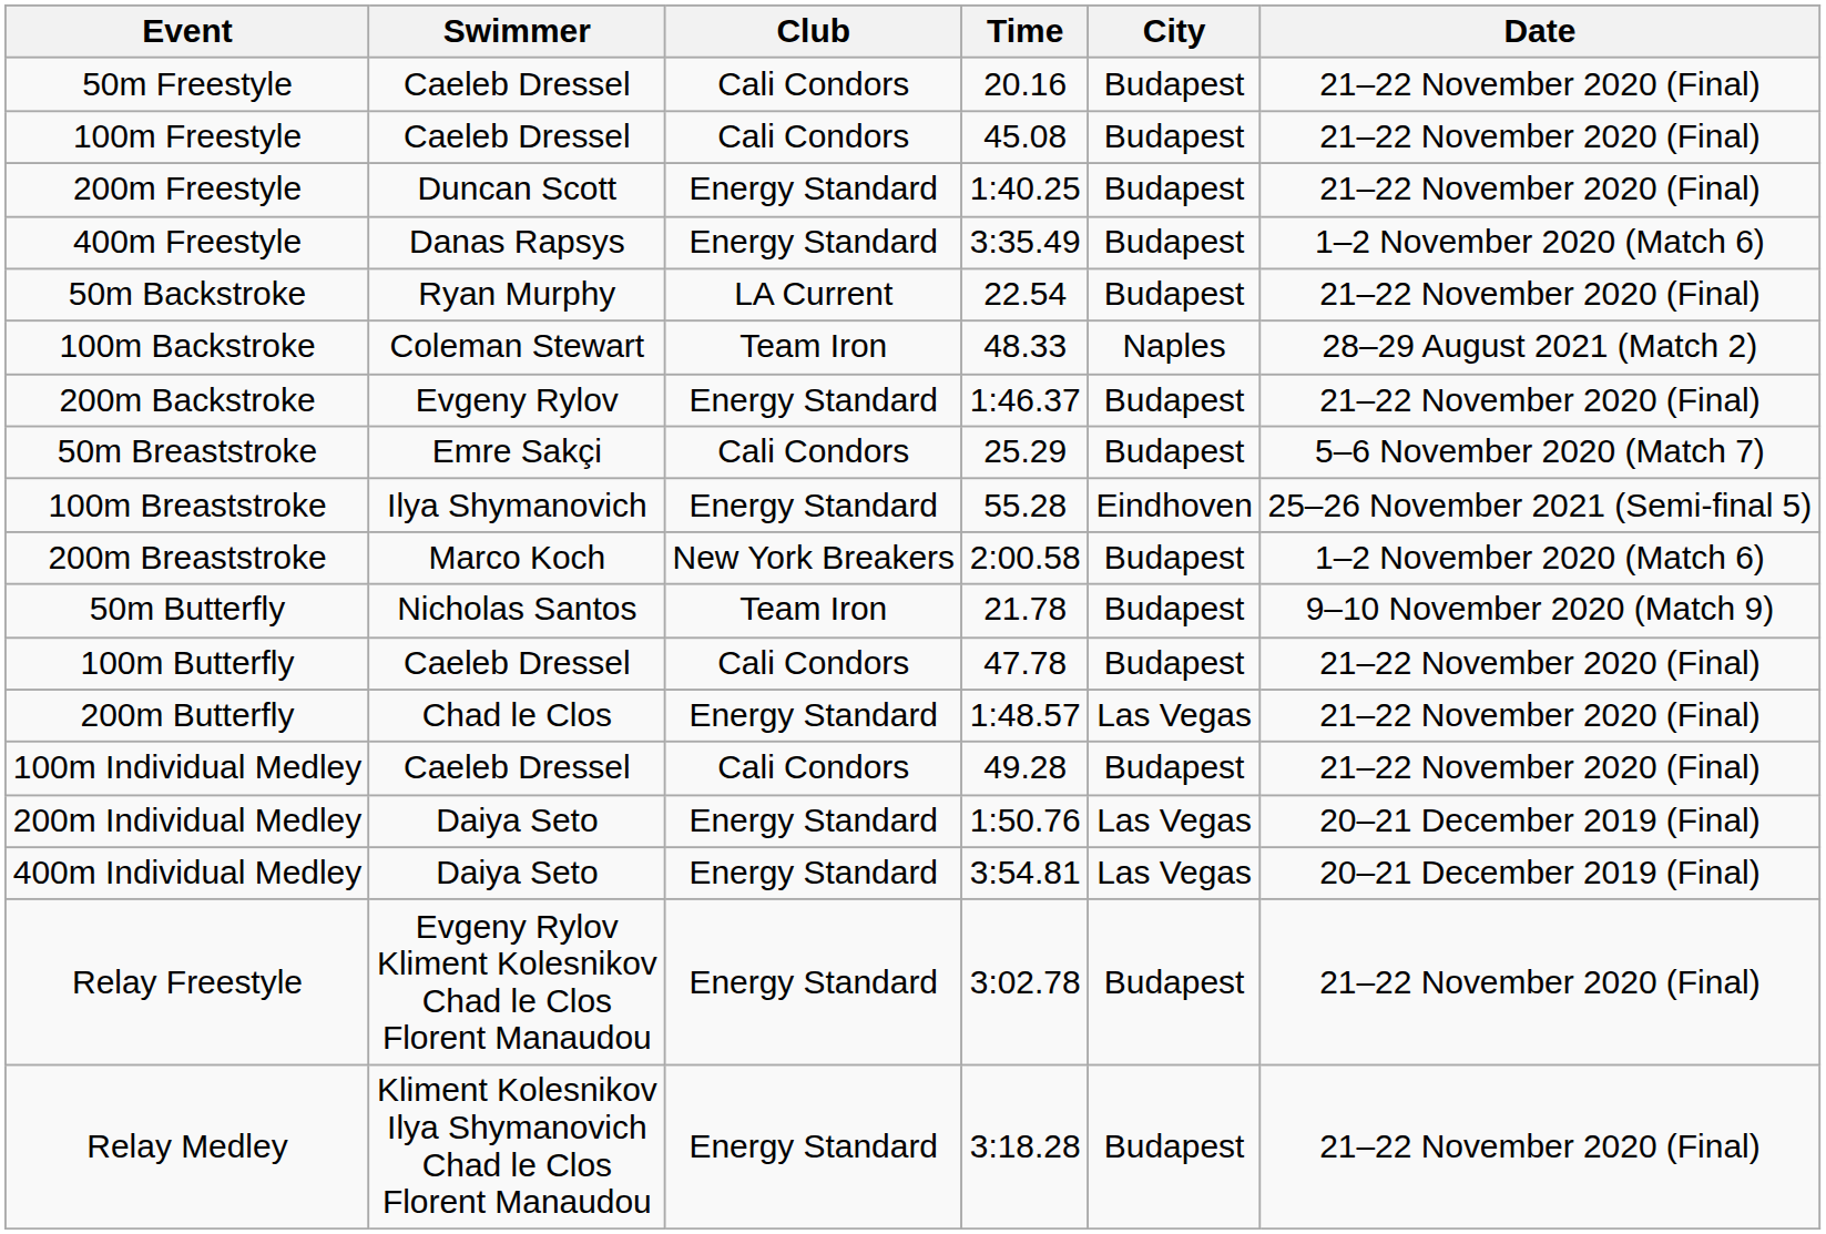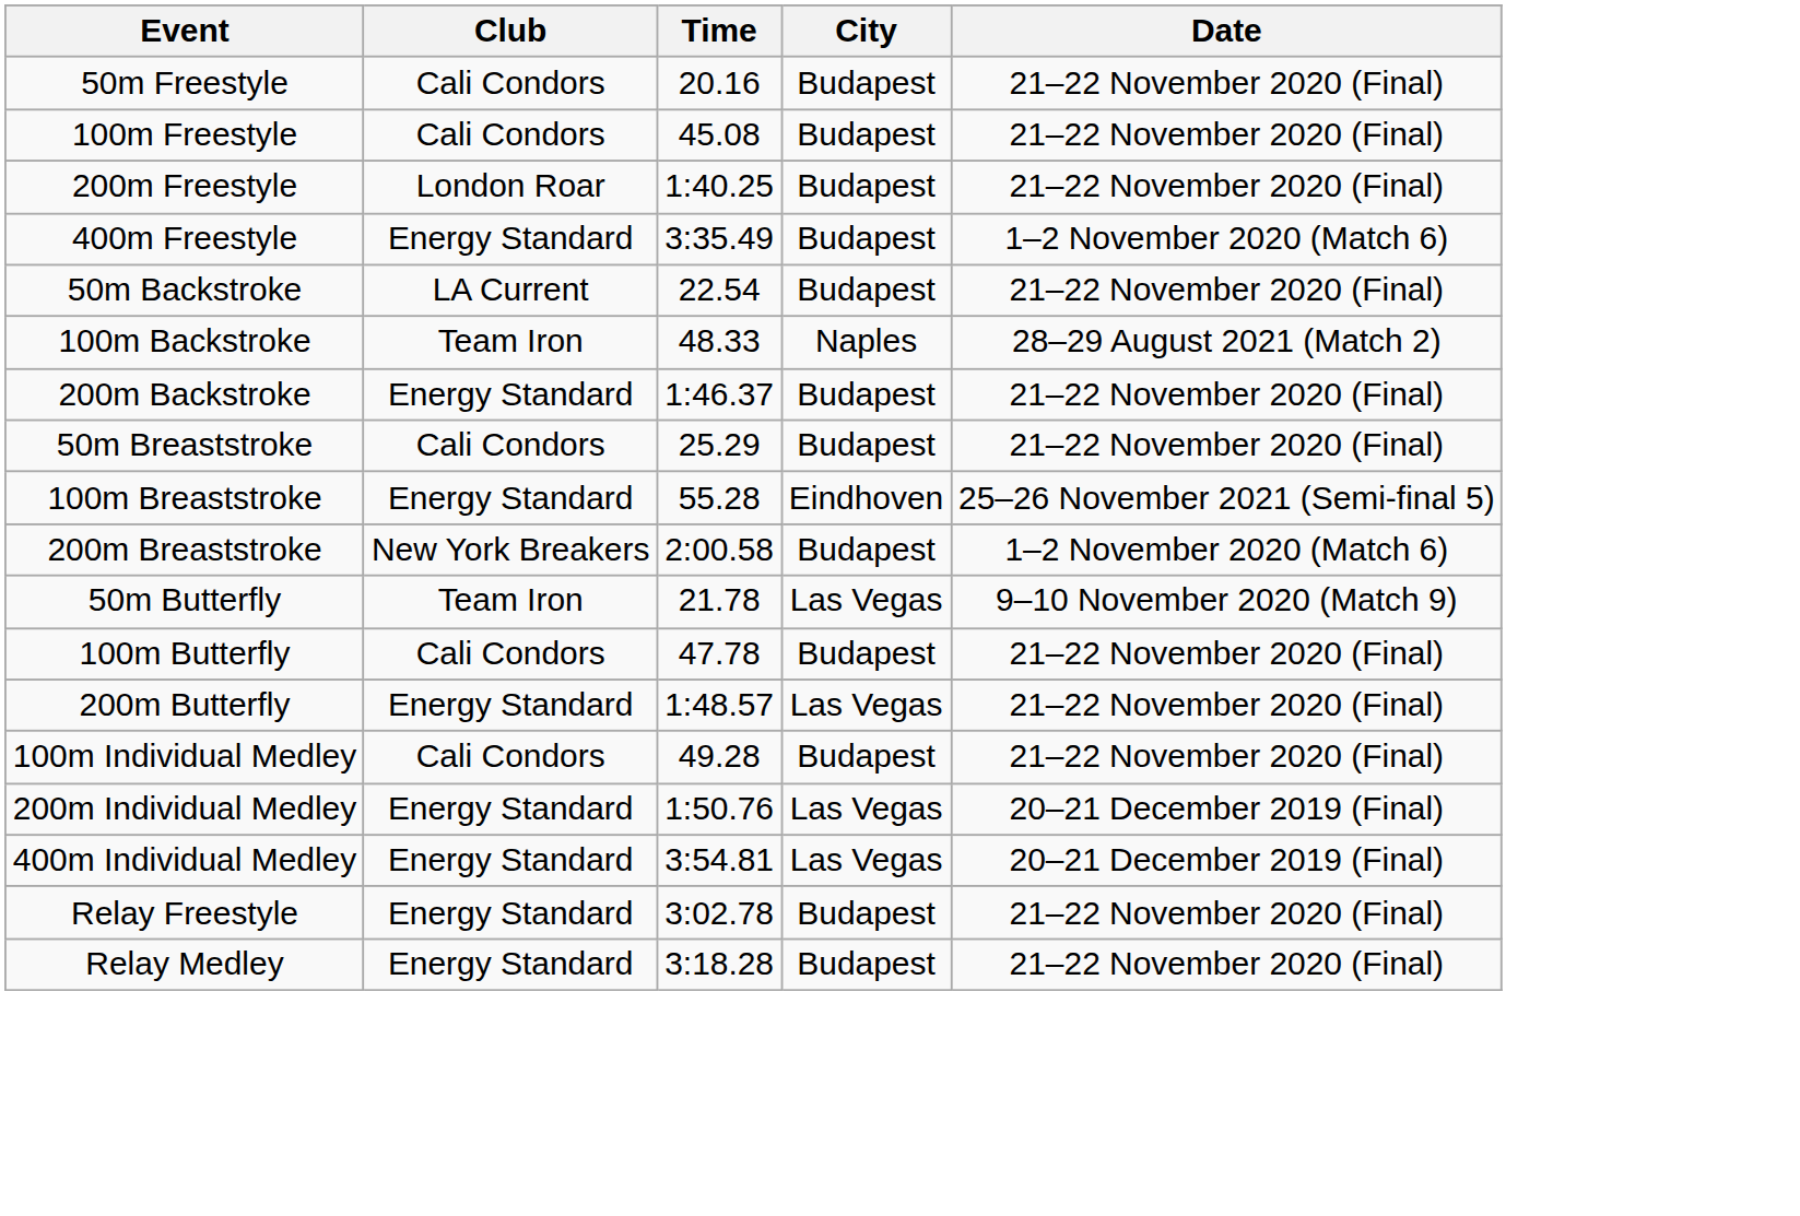 <table class="wikitable" style="text-align:center;">
 <tr>
 <th>Event</th>
-<th>Swimmer</th>
 <th>Club</th>
 <th>Time</th>
 <th>City</th>
 <th>Date</th>
 </tr>
 <tr>
 <td>50m   Freestyle</td>
-<td>Caeleb Dressel</td>
 <td>Cali Condors</td>
 <td>20.16</td>
 <td>Budapest</td>
 <td>21–22 November 2020 (Final)</td>
 </tr>
 <tr>
 <td>100m Freestyle</td>
-<td>Caeleb Dressel</td>
 <td>Cali Condors</td>
 <td>45.08</td>
 <td>Budapest</td>
 <td>21–22 November 2020 (Final)</td>
 </tr>
 <tr>
 <td>200m Freestyle</td>
-<td>Duncan Scott</td>
-<td>Energy Standard</td>
+<td>London Roar</td>
 <td>1:40.25</td>
 <td>Budapest</td>
 <td>21–22 November 2020 (Final)</td>
 </tr>
 <tr>
 <td>400m Freestyle</td>
-<td>Danas Rapsys</td>
 <td>Energy Standard</td>
 <td>3:35.49</td>
 <td>Budapest</td>
 <td>1–2 November 2020 (Match 6)</td>
 </tr>
 <tr>
 <td>50m Backstroke</td>
-<td>Ryan Murphy</td>
 <td>LA Current</td>
 <td>22.54</td>
 <td>Budapest</td>
 <td>21–22 November 2020 (Final)</td>
 </tr>
 <tr>
 <td>100m Backstroke</td>
-<td>Coleman Stewart</td>
 <td>Team Iron</td>
 <td>48.33</td>
 <td>Naples</td>
 <td>28–29 August 2021 (Match 2)</td>
 </tr>
 <tr>
 <td>200m Backstroke</td>
-<td>Evgeny Rylov</td>
 <td>Energy Standard</td>
 <td>1:46.37</td>
 <td>Budapest</td>
 <td>21–22 November 2020 (Final)</td>
 </tr>
 <tr>
 <td>50m Breaststroke</td>
-<td>Emre Sakçi</td>
 <td>Cali Condors</td>
 <td>25.29</td>
 <td>Budapest</td>
-<td>5–6 November 2020 (Match 7)</td>
+<td>21–22 November 2020 (Final)</td>
 </tr>
 <tr>
 <td>100m Breaststroke</td>
-<td>Ilya Shymanovich</td>
 <td>Energy Standard</td>
 <td>55.28</td>
 <td>Eindhoven</td>
 <td>25–26 November 2021 (Semi-final 5)</td>
 </tr>
 <tr>
 <td>200m Breaststroke</td>
-<td>Marco Koch</td>
 <td>New York Breakers</td>
 <td>2:00.58</td>
 <td>Budapest</td>
 <td>1–2 November 2020 (Match 6)</td>
 </tr>
 <tr>
 <td>50m Butterfly</td>
-<td>Nicholas Santos</td>
 <td>Team Iron</td>
 <td>21.78</td>
-<td>Budapest</td>
+<td>Las Vegas</td>
 <td>9–10 November 2020 (Match 9)</td>
 </tr>
 <tr>
 <td>100m Butterfly</td>
-<td>Caeleb Dressel</td>
 <td>Cali Condors</td>
 <td>47.78</td>
 <td>Budapest</td>
 <td>21–22 November 2020 (Final)</td>
 </tr>
 <tr>
 <td>200m Butterfly</td>
-<td>Chad le Clos</td>
 <td>Energy Standard</td>
 <td>1:48.57</td>
 <td>Las Vegas</td>
 <td>21–22 November 2020 (Final)</td>
 </tr>
 <tr>
 <td>100m Individual Medley</td>
-<td>Caeleb Dressel</td>
 <td>Cali Condors</td>
 <td>49.28</td>
 <td>Budapest</td>
 <td>21–22 November 2020 (Final)</td>
 </tr>
 <tr>
 <td>200m Individual Medley</td>
-<td>Daiya Seto</td>
 <td>Energy Standard</td>
 <td>1:50.76</td>
 <td>Las Vegas</td>
 <td>20–21 December 2019 (Final)</td>
 </tr>
 <tr>
 <td>400m Individual Medley</td>
-<td>Daiya Seto</td>
 <td>Energy Standard</td>
 <td>3:54.81</td>
 <td>Las Vegas</td>
 <td>20–21 December 2019 (Final)</td>
 </tr>
 <tr>
 <td>Relay  Freestyle</td>
-<td>Evgeny Rylov<br>Kliment Kolesnikov<br>Chad le Clos<br>Florent Manaudou</td>
 <td>Energy Standard</td>
 <td>3:02.78</td>
 <td>Budapest</td>
 <td>21–22 November 2020 (Final)</td>
 </tr>
 <tr>
 <td>Relay  Medley</td>
-<td>Kliment Kolesnikov<br>Ilya Shymanovich<br>Chad le Clos<br>Florent Manaudou</td>
 <td>Energy Standard</td>
 <td>3:18.28</td>
 <td>Budapest</td>
 <td>21–22 November 2020 (Final)</td>
 </tr>
 </table>
